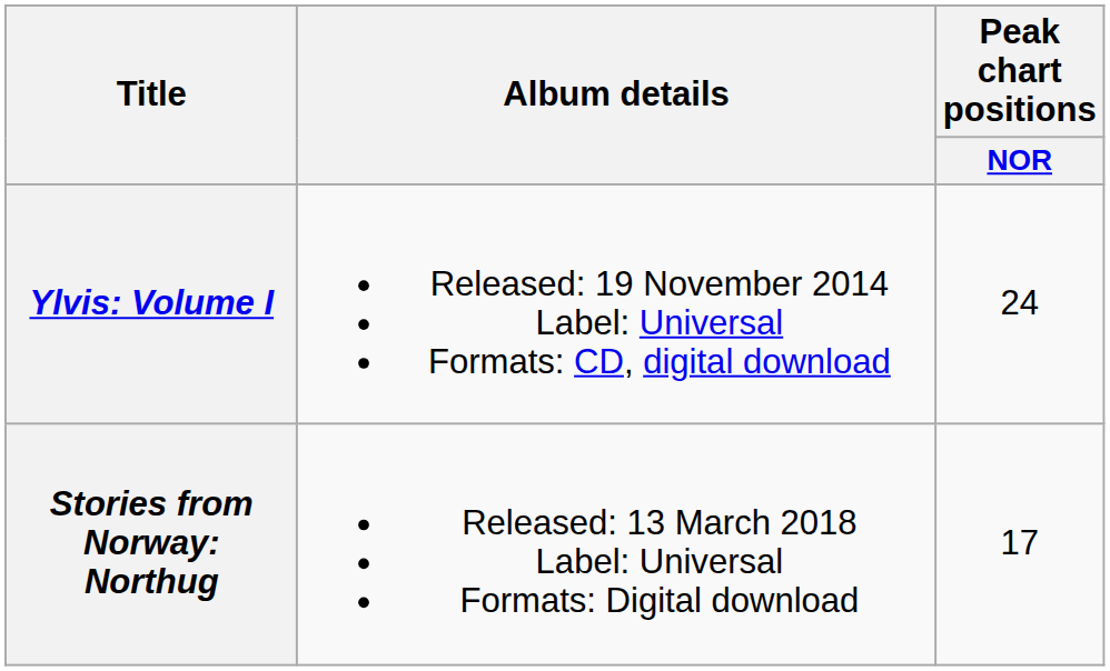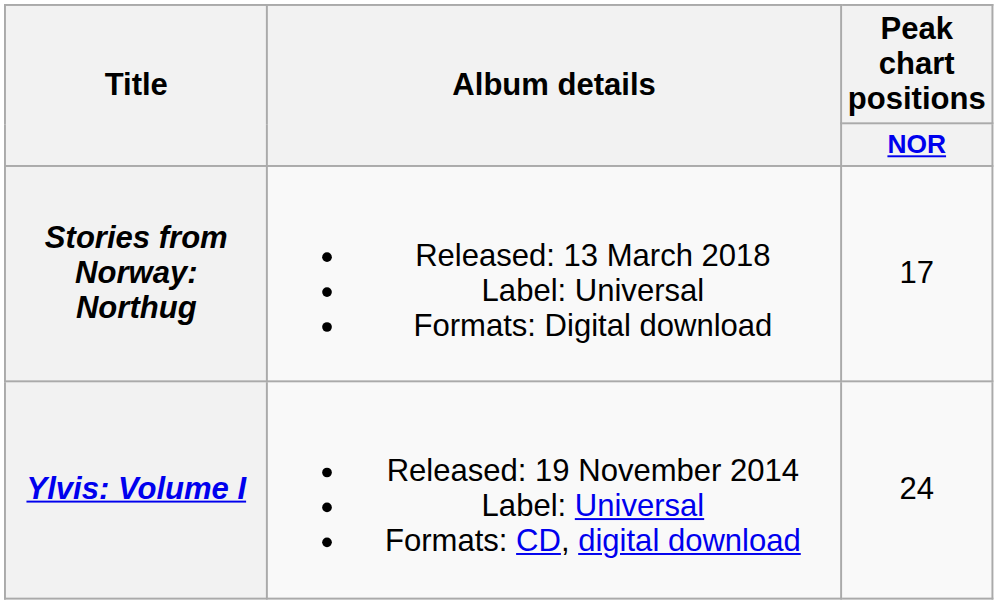 <table class="wikitable plainrowheaders" style="text-align:center;">
 <tr>
 <th scope="col" rowspan="2" style="width:8em;">Title</th>
 <th scope="col" rowspan="2" style="width:18em;">Album details</th>
 <th scope="col">Peak chart positions</th>
 </tr>
 <tr>
 <th scope="col" style="width:3em;font-size:85%;"><a href='#'>NOR</a><br></th>
 </tr>
 <tr>
+<th scope="row"><em>Stories from Norway: Northug</em></th>
+<td><br><ul><li>Released: 13 March 2018</li><li>Label: Universal</li><li>Formats: Digital download</li></ul></td>
+<td>17</td>
+</tr>
+<tr>
 <th scope="row"><em><a href='#'>Ylvis: Volume I</a></em></th>
 <td><br><ul><li>Released: 19 November 2014</li><li>Label: <a href='#'>Universal</a></li><li>Formats: <a href='#'>CD</a>, <a href='#'>digital download</a></li></ul></td>
 <td>24</td>
 </tr>
-<tr>
-<th scope="row"><em>Stories from Norway: Northug</em></th>
-<td><br><ul><li>Released: 13 March 2018</li><li>Label: Universal</li><li>Formats: Digital download</li></ul></td>
-<td>17</td>
-</tr>
 </table>
